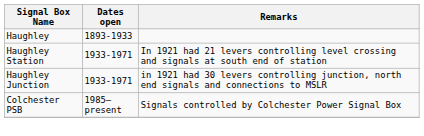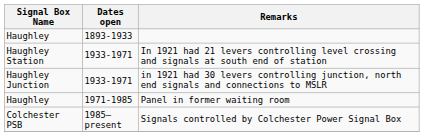 <table class="wikitable">
 <tr>
 <th>Signal Box Name</th>
 <th>Dates open</th>
 <th>Remarks</th>
 </tr>
 <tr>
 <td>Haughley</td>
 <td>1893-1933</td>
 <td></td>
 </tr>
 <tr>
 <td>Haughley Station</td>
 <td>1933-1971</td>
 <td>In 1921 had 21 levers controlling level crossing and signals at south end of station</td>
 </tr>
 <tr>
 <td>Haughley Junction</td>
 <td>1933-1971</td>
 <td>in 1921 had 30 levers controlling junction, north end signals and connections to MSLR</td>
 </tr>
 <tr>
+<td>Haughley</td>
+<td>1971-1985</td>
+<td>Panel in former waiting room</td>
+</tr>
+<tr>
 <td>Colchester PSB</td>
 <td>1985–present</td>
 <td>Signals controlled by Colchester Power Signal Box</td>
 </tr>
 <tr>
 </tr>
 </table>
